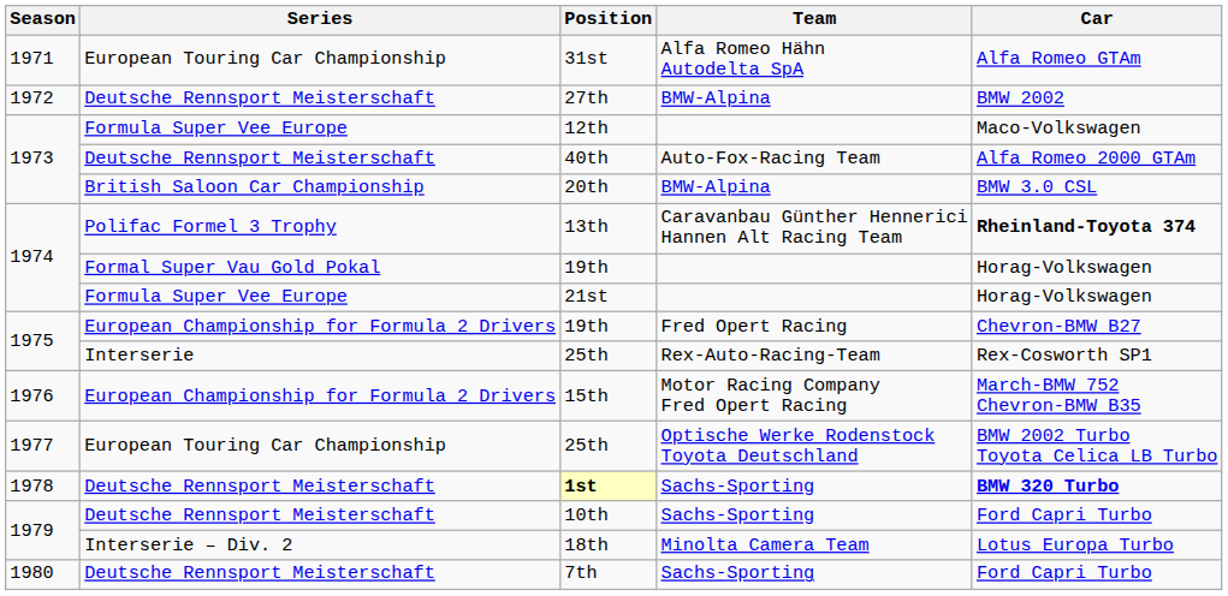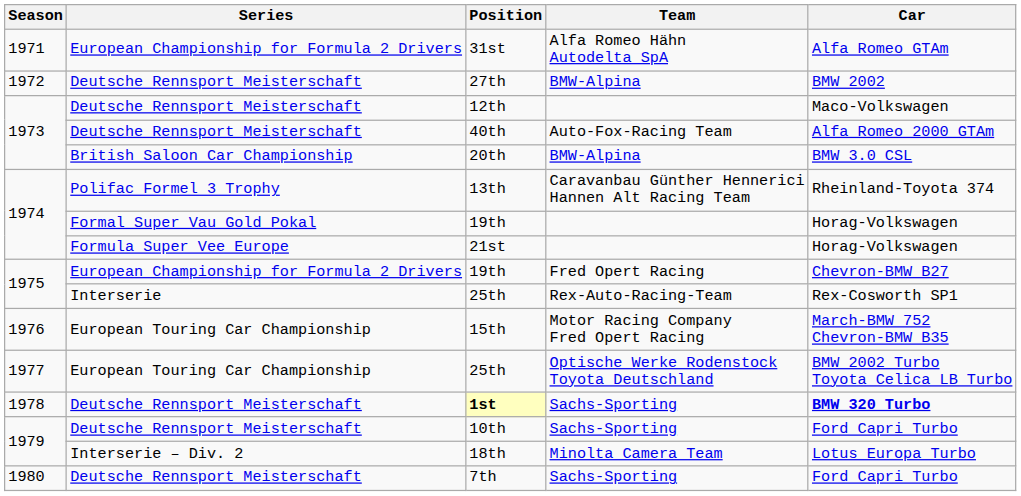 <table class="wikitable" style="font-size: 95%;">
 <tr>
 <th>Season</th>
 <th>Series</th>
 <th>Position</th>
 <th>Team</th>
 <th>Car</th>
 </tr>
 <tr>
 <td>1971</td>
-<td>European Touring Car Championship </td>
+<td><a href='#'>European Championship for Formula 2 Drivers</a></td>
 <td>31st</td>
 <td>Alfa Romeo Hähn<br><a href='#'>Autodelta SpA</a></td>
 <td><a href='#'>Alfa Romeo GTAm</a></td>
 </tr>
 <tr>
 <td>1972</td>
 <td><a href='#'>Deutsche Rennsport Meisterschaft</a>  </td>
 <td>27th</td>
 <td><a href='#'>BMW-Alpina</a></td>
 <td><a href='#'>BMW 2002</a></td>
 </tr>
 <tr>
 <td rowspan=3>1973</td>
-<td><a href='#'>Formula Super Vee Europe</a>  </td>
+<td><a href='#'>Deutsche Rennsport Meisterschaft</a>  </td>
 <td>12th</td>
 <td></td>
 <td>Maco-Volkswagen</td>
 </tr>
 <tr>
 <td><a href='#'>Deutsche Rennsport Meisterschaft</a>  </td>
 <td>40th</td>
 <td>Auto-Fox-Racing Team</td>
 <td><a href='#'>Alfa Romeo 2000 GTAm</a></td>
 </tr>
 <tr>
 <td><a href='#'>British Saloon Car Championship</a></td>
 <td>20th</td>
 <td><a href='#'>BMW-Alpina</a></td>
 <td><a href='#'>BMW 3.0 CSL</a></td>
 </tr>
 <tr>
 <td rowspan=3>1974</td>
 <td><a href='#'>Polifac Formel 3 Trophy</a>  </td>
 <td>13th</td>
 <td>Caravanbau Günther Hennerici<br>Hannen Alt Racing Team</td>
-<td><strong>Rheinland-Toyota 374</strong></td>
+<td>Rheinland-Toyota 374</td>
 </tr>
 <tr>
 <td><a href='#'>Formal Super Vau Gold Pokal</a>  </td>
 <td>19th</td>
 <td></td>
 <td>Horag-Volkswagen</td>
 </tr>
 <tr>
 <td><a href='#'>Formula Super Vee Europe</a>  </td>
 <td>21st</td>
 <td></td>
 <td>Horag-Volkswagen</td>
 </tr>
 <tr>
 <td rowspan=2>1975</td>
 <td><a href='#'>European Championship for Formula 2 Drivers</a></td>
 <td>19th</td>
 <td>Fred Opert Racing</td>
 <td><a href='#'>Chevron-BMW B27</a></td>
 </tr>
 <tr>
 <td>Interserie</td>
 <td>25th</td>
 <td>Rex-Auto-Racing-Team</td>
 <td>Rex-Cosworth SP1</td>
 </tr>
 <tr>
 <td>1976</td>
-<td><a href='#'>European Championship for Formula 2 Drivers</a></td>
+<td>European Touring Car Championship </td>
 <td>15th</td>
 <td>Motor Racing Company<br>Fred Opert Racing</td>
 <td><a href='#'>March-BMW 752</a><br><a href='#'>Chevron-BMW B35</a></td>
 </tr>
 <tr>
 <td>1977</td>
 <td>European Touring Car Championship </td>
 <td>25th</td>
 <td><a href='#'>Optische Werke Rodenstock</a><br><a href='#'>Toyota Deutschland</a></td>
 <td><a href='#'>BMW 2002 Turbo</a><br> <a href='#'>Toyota Celica LB Turbo</a></td>
 </tr>
 <tr>
 <td>1978</td>
 <td><a href='#'>Deutsche Rennsport Meisterschaft</a>  </td>
 <td style="background:#ffffbf;"><strong>1st</strong></td>
 <td><a href='#'>Sachs-Sporting</a></td>
 <td><strong><a href='#'>BMW 320 Turbo</a></strong></td>
 </tr>
 <tr>
 <td rowspan=2>1979</td>
 <td><a href='#'>Deutsche Rennsport Meisterschaft</a>  </td>
 <td>10th</td>
 <td><a href='#'>Sachs-Sporting</a></td>
 <td><a href='#'>Ford Capri Turbo</a></td>
 </tr>
 <tr>
 <td>Interserie – Div. 2</td>
 <td>18th</td>
 <td><a href='#'>Minolta Camera Team</a></td>
 <td><a href='#'>Lotus Europa Turbo</a></td>
 </tr>
 <tr>
 <td>1980</td>
 <td><a href='#'>Deutsche Rennsport Meisterschaft</a>  </td>
 <td>7th</td>
 <td><a href='#'>Sachs-Sporting</a></td>
 <td><a href='#'>Ford Capri Turbo</a></td>
 </tr>
 </table>
